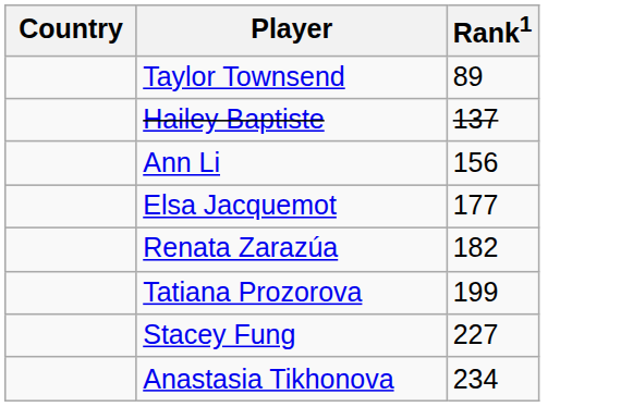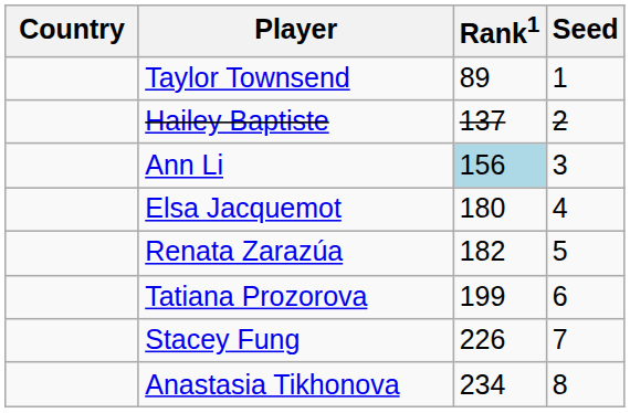 <table class="sortable wikitable">
 <tr>
 <th width="70">Country</th>
 <th width="175">Player</th>
 <th>Rank<sup>1</sup></th>
+<th>Seed</th>
 </tr>
 <tr>
 <td></td>
 <td><a href='#'>Taylor Townsend</a></td>
 <td>89</td>
+<td>1</td>
 </tr>
 <tr>
 <td><s></s></td>
 <td><s><a href='#'>Hailey Baptiste</a></s></td>
 <td><s>137</s></td>
+<td><s>2</s></td>
 </tr>
 <tr>
 <td></td>
 <td><a href='#'>Ann Li</a></td>
-<td>156</td>
+<td style="background: lightblue;">156</td>
+<td>3</td>
 </tr>
 <tr>
 <td></td>
 <td><a href='#'>Elsa Jacquemot</a></td>
-<td>177</td>
+<td>180</td>
+<td>4</td>
 </tr>
 <tr>
 <td></td>
 <td><a href='#'>Renata Zarazúa</a></td>
 <td>182</td>
+<td>5</td>
 </tr>
 <tr>
 <td></td>
 <td><a href='#'>Tatiana Prozorova</a></td>
 <td>199</td>
+<td>6</td>
 </tr>
 <tr>
 <td></td>
 <td><a href='#'>Stacey Fung</a></td>
-<td>227</td>
+<td>226</td>
+<td>7</td>
 </tr>
 <tr>
 <td></td>
 <td><a href='#'>Anastasia Tikhonova</a></td>
 <td>234</td>
+<td>8</td>
 </tr>
 </table>
